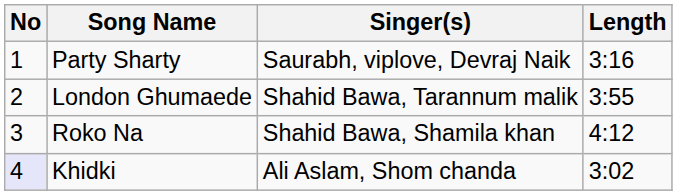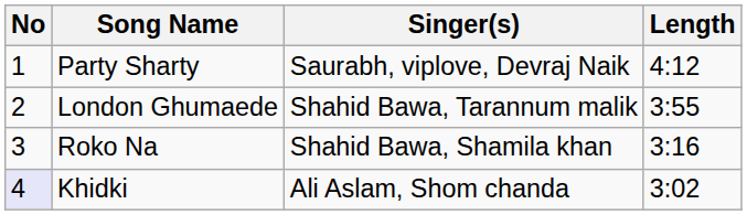 <table class="wikitable">
 <tr>
 <th>No</th>
 <th>Song Name</th>
 <th>Singer(s)</th>
 <th>Length</th>
 </tr>
 <tr>
 <td>1</td>
 <td>Party Sharty</td>
 <td>Saurabh, viplove, Devraj Naik</td>
-<td>3:16</td>
+<td>4:12</td>
 </tr>
 <tr>
 <td>2</td>
 <td>London Ghumaede</td>
 <td>Shahid Bawa, Tarannum malik</td>
 <td>3:55</td>
 </tr>
 <tr>
 <td>3</td>
 <td>Roko Na</td>
 <td>Shahid Bawa, Shamila khan</td>
-<td>4:12</td>
+<td>3:16</td>
 </tr>
 <tr>
 <td style="background: lavender;">4</td>
 <td>Khidki</td>
 <td>Ali Aslam, Shom chanda</td>
 <td>3:02</td>
 </tr>
 </table>
